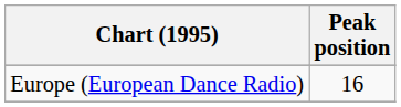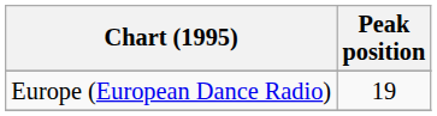 <table class="wikitable sortable">
 <tr>
 <th>Chart (1995)</th>
 <th>Peak<br>position</th>
 </tr>
 <tr>
 </tr>
 <tr>
 <td>Europe (<a href='#'>European Dance Radio</a>)</td>
-<td align="center">16</td>
+<td align="center">19</td>
 </tr>
 <tr>
 </tr>
 <tr>
 </tr>
 <tr>
 </tr>
 </table>
